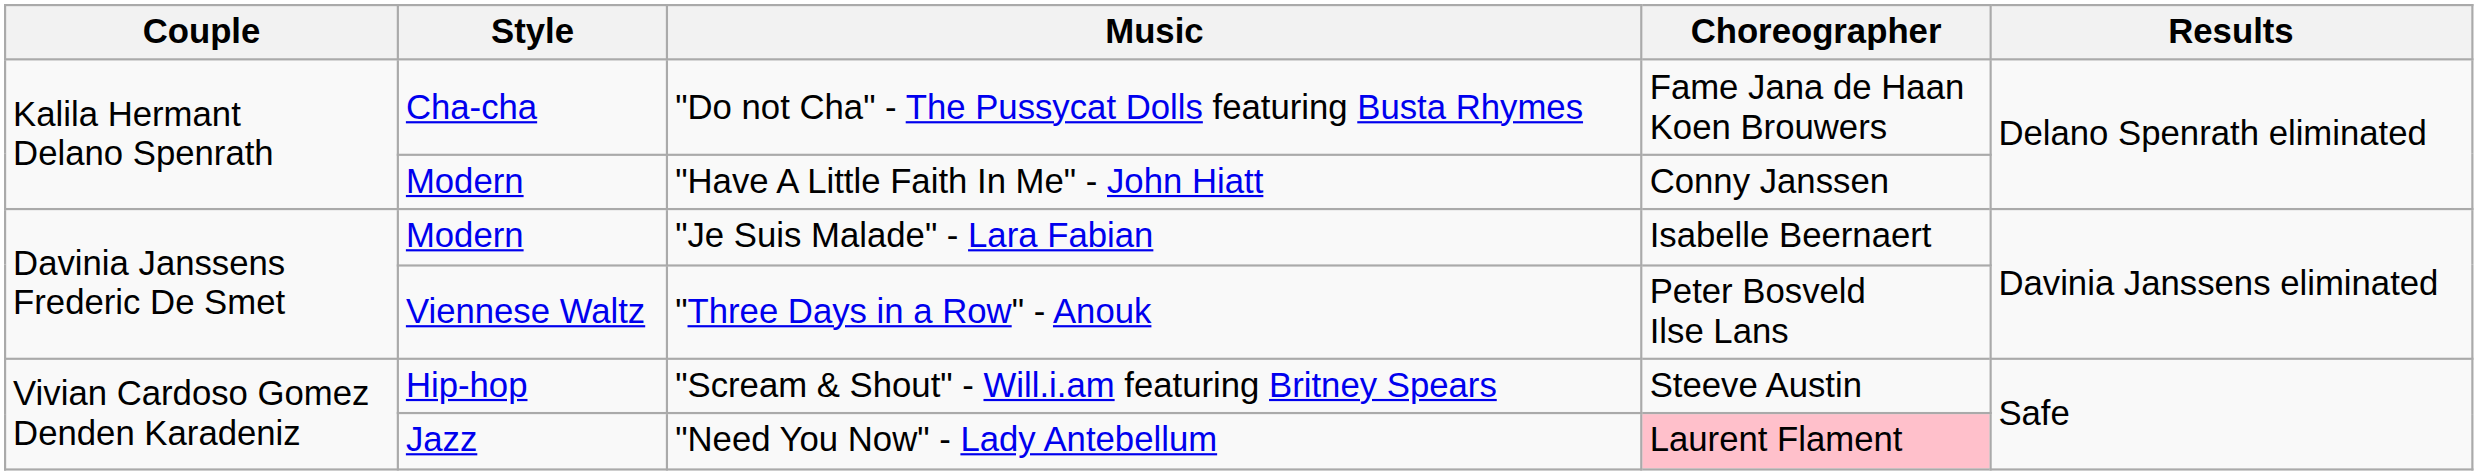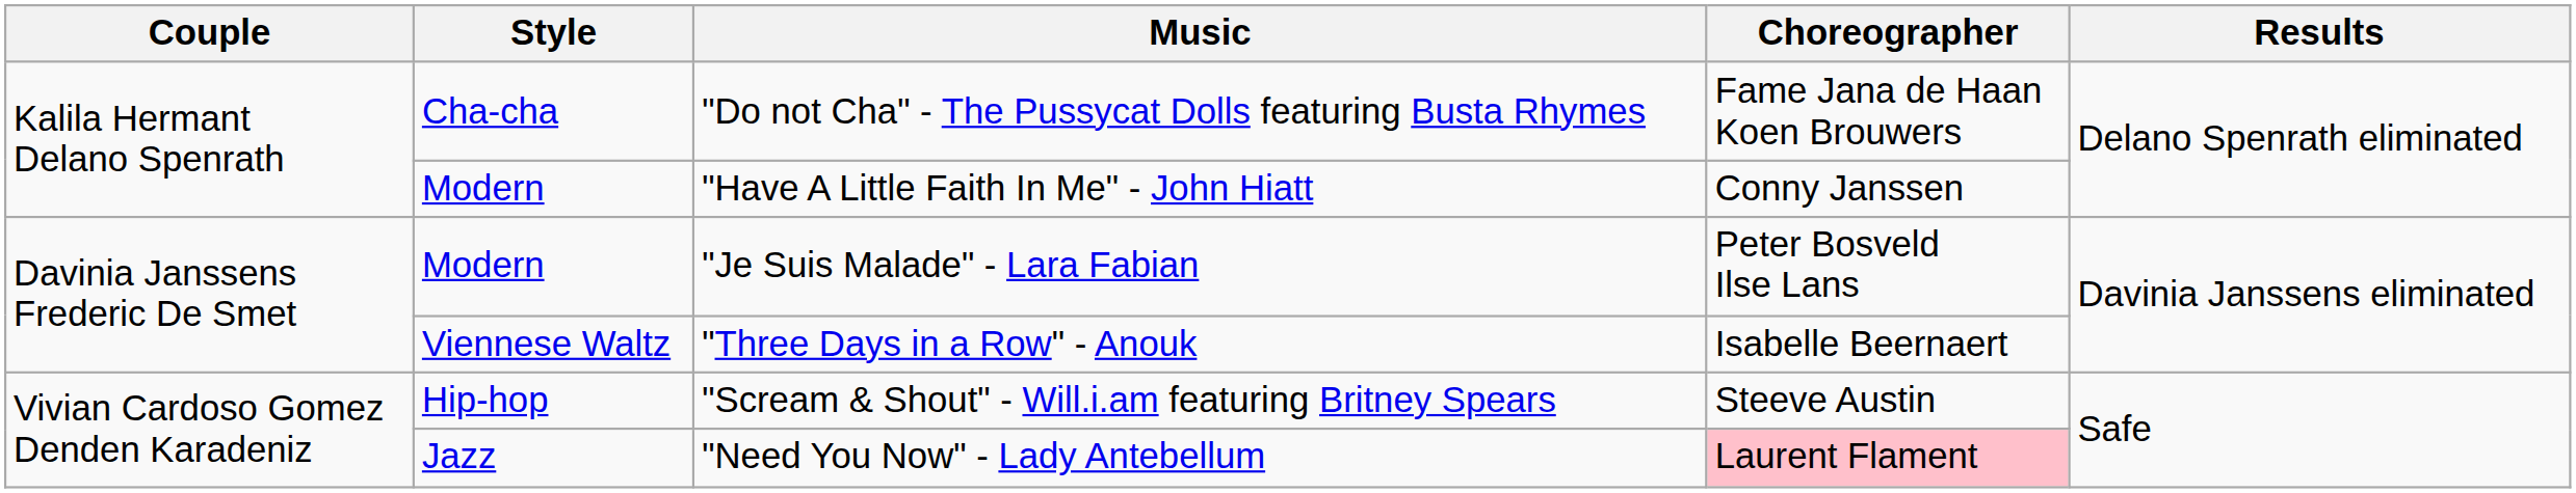 <table class="wikitable" style="width:90%;">
 <tr>
 <th>Couple</th>
 <th>Style</th>
 <th>Music</th>
 <th>Choreographer</th>
 <th>Results</th>
 </tr>
 <tr>
 <td Rowspan = 2>Kalila Hermant <br> Delano Spenrath</td>
 <td><a href='#'>Cha-cha</a></td>
 <td>"Do not Cha" - <a href='#'>The Pussycat Dolls</a> featuring <a href='#'>Busta Rhymes</a></td>
 <td>Fame Jana de Haan <br> Koen Brouwers</td>
 <td Rowspan = 2>Delano Spenrath eliminated</td>
 </tr>
 <tr>
 <td><a href='#'>Modern</a></td>
 <td>"Have A Little Faith In Me" - <a href='#'>John Hiatt</a></td>
 <td>Conny Janssen</td>
 </tr>
 <tr>
 <td Rowspan = 2>Davinia Janssens <br> Frederic De Smet</td>
 <td><a href='#'>Modern</a></td>
 <td>"Je Suis Malade" - <a href='#'>Lara Fabian</a></td>
-<td>Isabelle Beernaert</td>
+<td>Peter Bosveld <br> Ilse Lans</td>
 <td Rowspan = 2>Davinia Janssens eliminated</td>
 </tr>
 <tr>
 <td><a href='#'>Viennese Waltz</a></td>
 <td>"<a href='#'>Three Days in a Row</a>" - <a href='#'>Anouk</a></td>
-<td>Peter Bosveld <br> Ilse Lans</td>
+<td>Isabelle Beernaert</td>
 </tr>
 <tr>
 <td Rowspan = 2>Vivian Cardoso Gomez <br> Denden Karadeniz</td>
 <td><a href='#'>Hip-hop</a></td>
 <td>"Scream & Shout" - <a href='#'>Will.i.am</a> featuring <a href='#'>Britney Spears</a></td>
 <td>Steeve Austin</td>
 <td Rowspan = 2>Safe</td>
 </tr>
 <tr>
 <td><a href='#'>Jazz</a></td>
 <td>"Need You Now" - <a href='#'>Lady Antebellum</a></td>
 <td style="background: pink;">Laurent Flament</td>
 </tr>
 </table>
